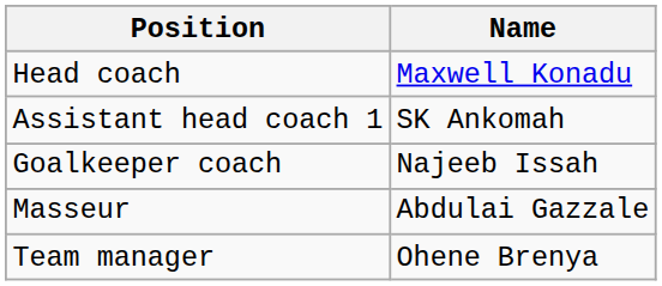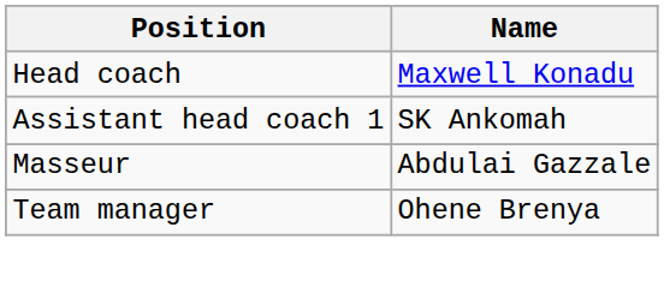 <table class="wikitable">
 <tr>
 <th>Position</th>
 <th>Name</th>
 </tr>
 <tr>
 <td>Head coach</td>
 <td align="left"> <a href='#'>Maxwell Konadu</a></td>
 </tr>
 <tr>
 <td>Assistant head coach 1</td>
 <td> SK Ankomah</td>
 </tr>
 <tr>
-<td>Goalkeeper coach</td>
-<td align="left"> Najeeb Issah</td>
-</tr>
-<tr>
 <td>Masseur</td>
 <td align="left"> Abdulai Gazzale</td>
 </tr>
 <tr>
 <td>Team manager</td>
 <td> Ohene Brenya</td>
 </tr>
 </table>
